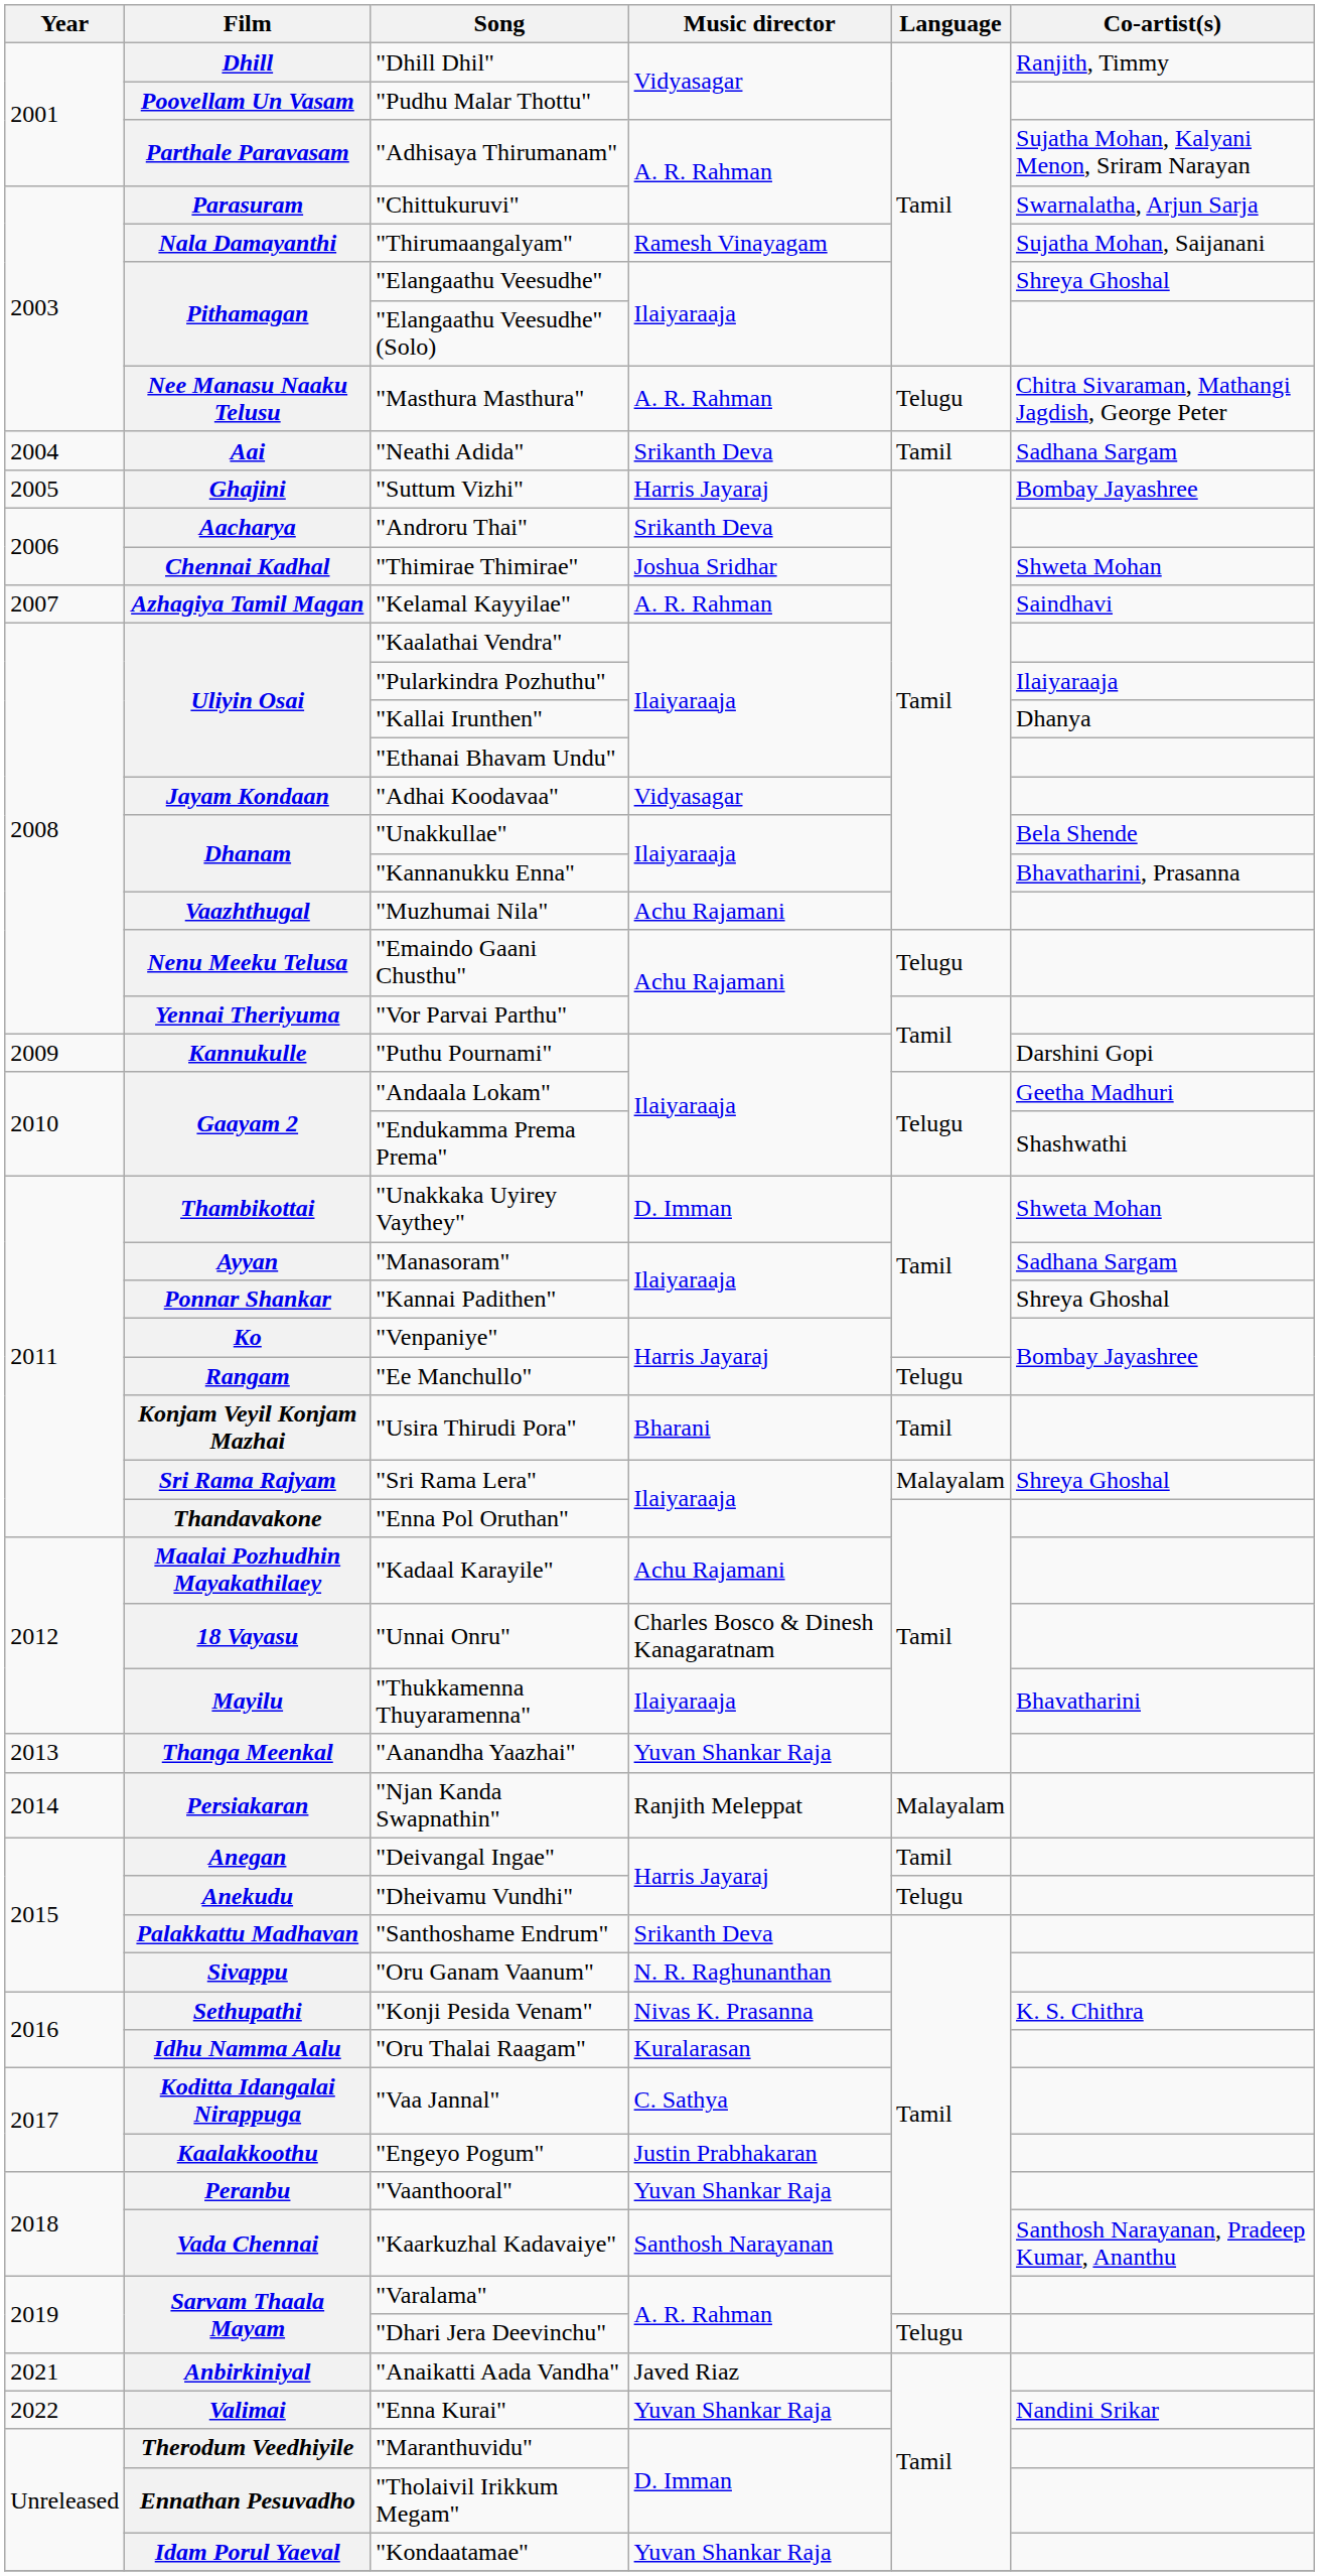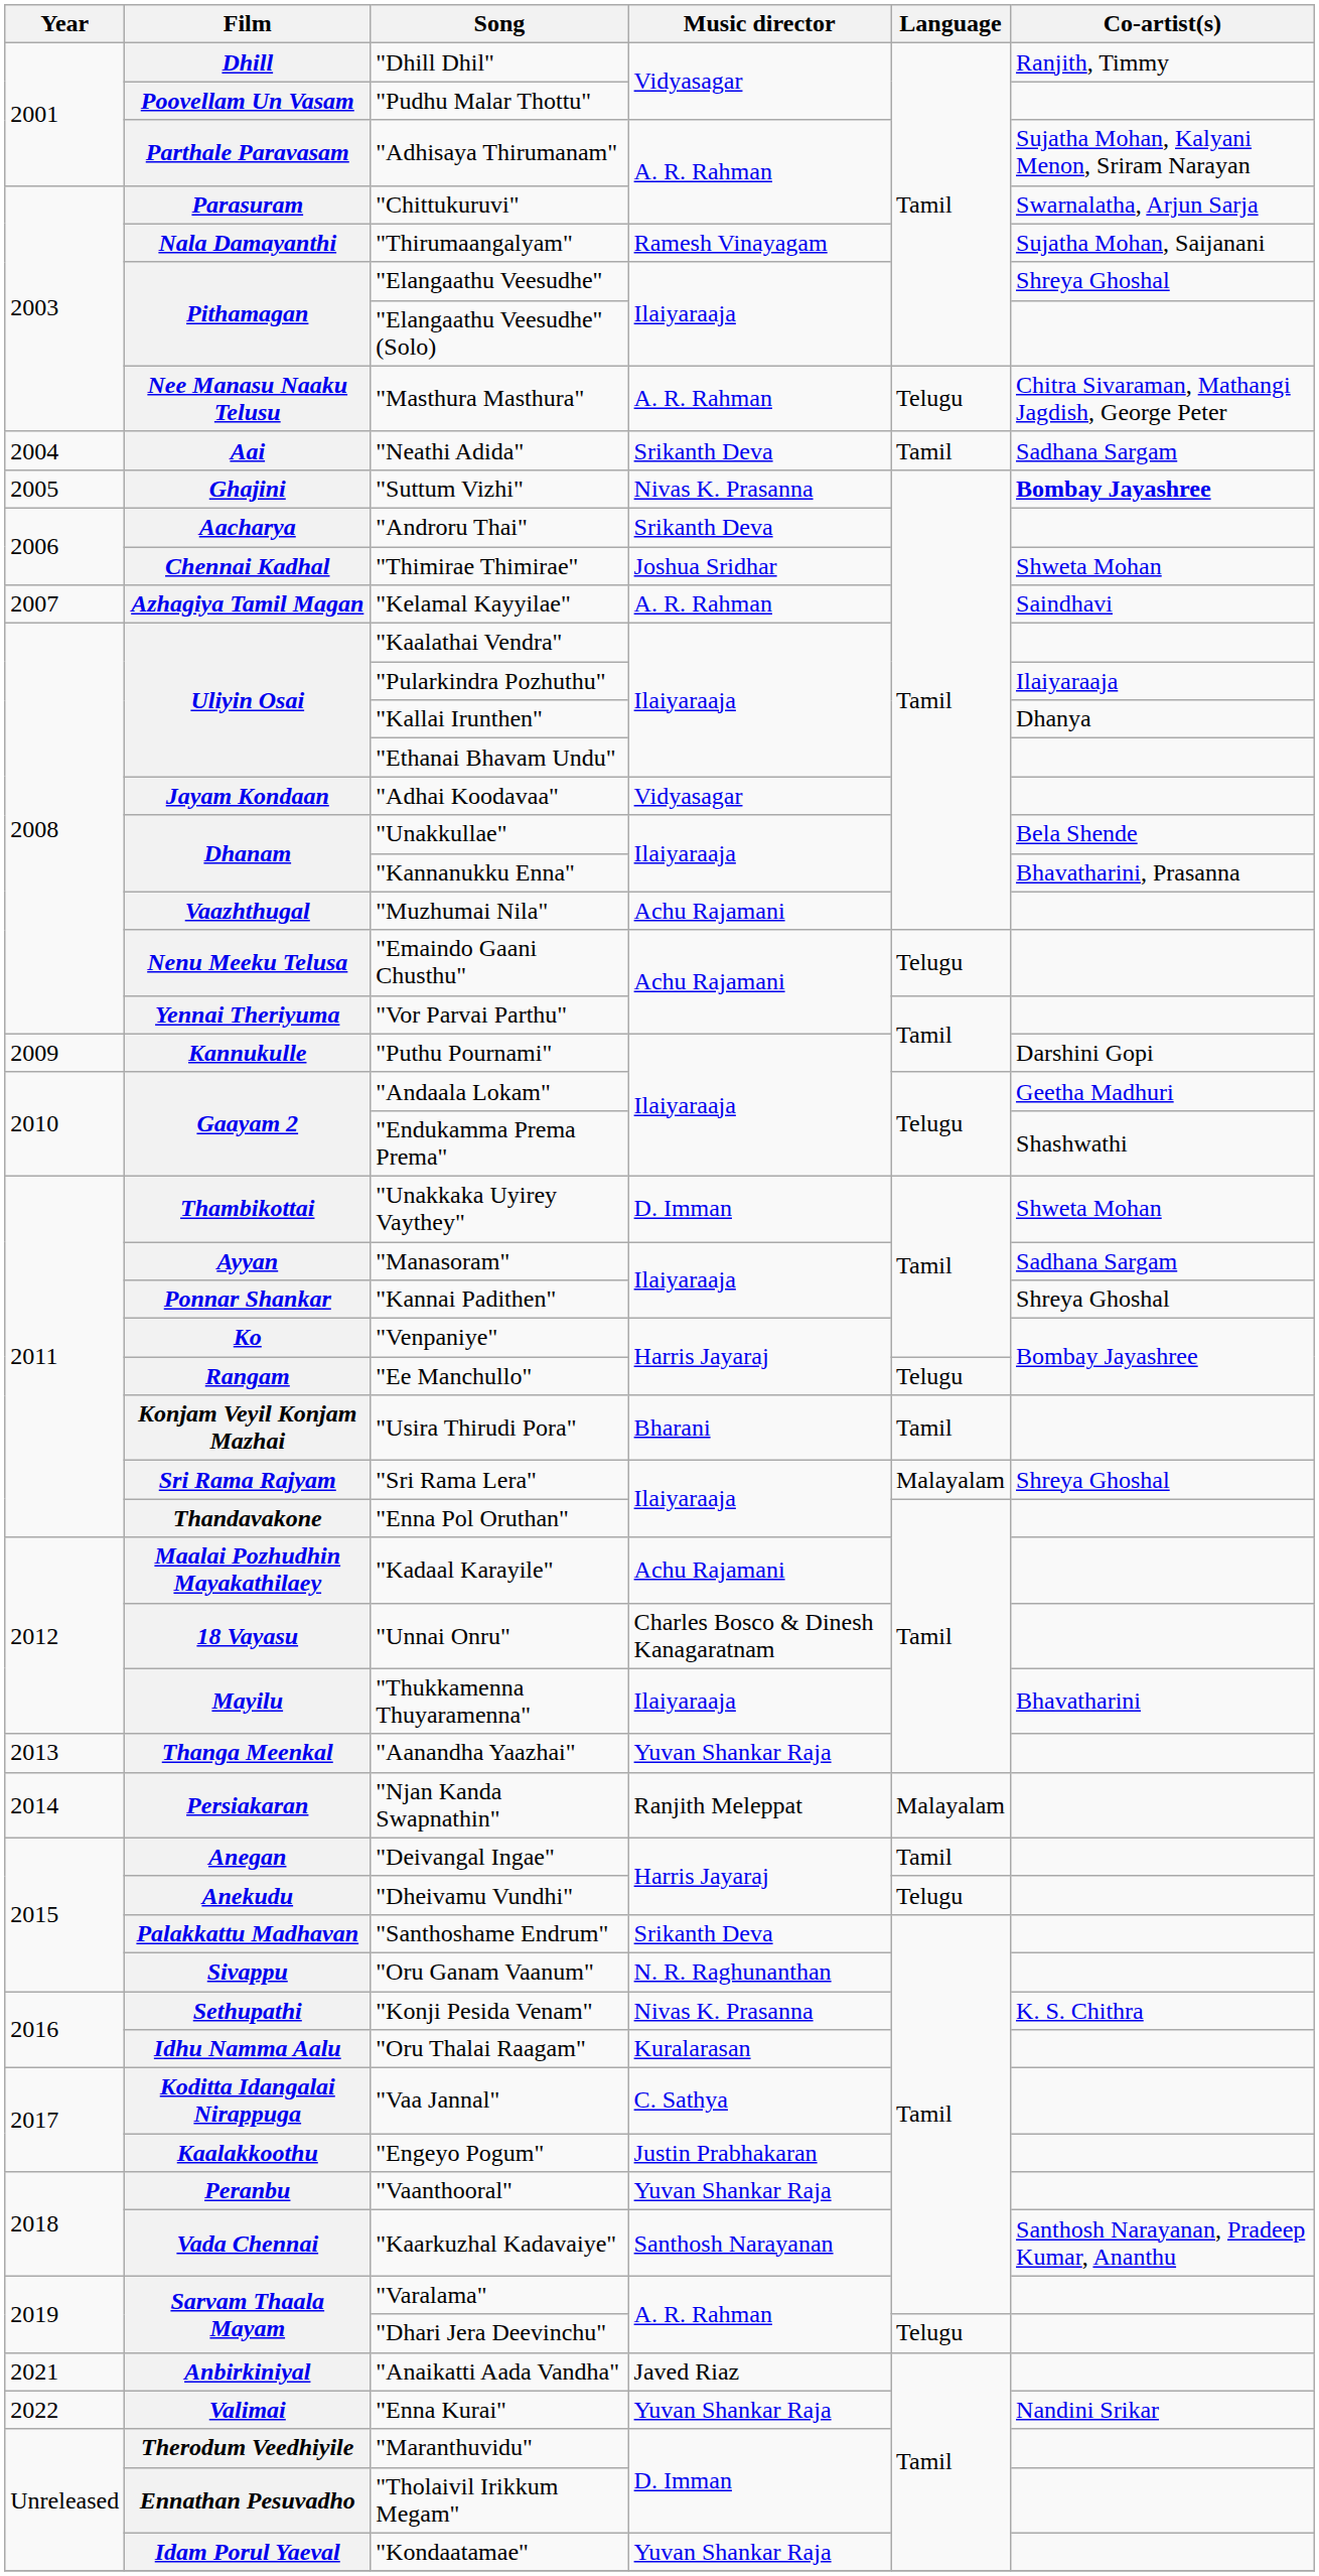 <table class="wikitable">
 <tr>
 <th>Year</th>
 <th>Film</th>
 <th>Song</th>
 <th>Music director</th>
 <th>Language</th>
 <th>Co-artist(s)</th>
 </tr>
 <tr>
 <td rowspan="3">2001</td>
 <th><em><a href='#'>Dhill</a></em></th>
 <td>"Dhill Dhil"</td>
 <td rowspan="2"><a href='#'>Vidyasagar</a></td>
 <td rowspan="7">Tamil</td>
 <td><a href='#'>Ranjith</a>, Timmy</td>
 </tr>
 <tr>
 <th><em><a href='#'>Poovellam Un Vasam</a></em></th>
 <td>"Pudhu Malar Thottu"</td>
 <td></td>
 </tr>
 <tr>
 <th><em><a href='#'>Parthale Paravasam</a></em></th>
 <td>"Adhisaya Thirumanam"</td>
 <td rowspan="2"><a href='#'>A. R. Rahman</a></td>
 <td><a href='#'>Sujatha Mohan</a>, <a href='#'>Kalyani Menon</a>, Sriram Narayan</td>
 </tr>
 <tr>
 <td rowspan="5">2003</td>
 <th><em><a href='#'>Parasuram</a></em></th>
 <td>"Chittukuruvi"</td>
 <td><a href='#'>Swarnalatha</a>, <a href='#'>Arjun Sarja</a></td>
 </tr>
 <tr>
 <th><em><a href='#'>Nala Damayanthi</a></em></th>
 <td>"Thirumaangalyam"</td>
 <td><a href='#'>Ramesh Vinayagam</a></td>
 <td><a href='#'>Sujatha Mohan</a>, Saijanani</td>
 </tr>
 <tr>
 <th rowspan="2"><em><a href='#'>Pithamagan</a></em></th>
 <td>"Elangaathu Veesudhe"</td>
 <td rowspan="2"><a href='#'>Ilaiyaraaja</a></td>
 <td><a href='#'>Shreya Ghoshal</a></td>
 </tr>
 <tr>
 <td>"Elangaathu Veesudhe" (Solo)</td>
 <td></td>
 </tr>
 <tr>
 <th><em><a href='#'>Nee Manasu Naaku Telusu</a></em></th>
 <td>"Masthura Masthura"</td>
 <td><a href='#'>A. R. Rahman</a></td>
 <td>Telugu</td>
 <td><a href='#'>Chitra Sivaraman</a>, <a href='#'>Mathangi Jagdish</a>, George Peter</td>
 </tr>
 <tr>
 <td>2004</td>
 <th><em><a href='#'>Aai</a></em></th>
 <td>"Neathi Adida"</td>
 <td><a href='#'>Srikanth Deva</a></td>
 <td>Tamil</td>
 <td><a href='#'>Sadhana Sargam</a></td>
 </tr>
 <tr>
 <td>2005</td>
 <th><em><a href='#'>Ghajini</a></em></th>
 <td>"Suttum Vizhi"</td>
-<td><a href='#'>Harris Jayaraj</a></td>
+<td><a href='#'>Nivas K. Prasanna</a></td>
 <td rowspan="12">Tamil</td>
-<td><a href='#'>Bombay Jayashree</a></td>
+<td><strong><a href='#'>Bombay Jayashree</a></strong></td>
 </tr>
 <tr>
 <td rowspan="2">2006</td>
 <th><em><a href='#'>Aacharya</a></em></th>
 <td>"Androru Thai"</td>
 <td><a href='#'>Srikanth Deva</a></td>
 <td></td>
 </tr>
 <tr>
 <th><em><a href='#'>Chennai Kadhal</a></em></th>
 <td>"Thimirae Thimirae"</td>
 <td><a href='#'>Joshua Sridhar</a></td>
 <td><a href='#'>Shweta Mohan</a></td>
 </tr>
 <tr>
 <td>2007</td>
 <th><em><a href='#'>Azhagiya Tamil Magan</a></em></th>
 <td>"Kelamal Kayyilae"</td>
 <td><a href='#'>A. R. Rahman</a></td>
 <td><a href='#'>Saindhavi</a></td>
 </tr>
 <tr>
 <td rowspan="10">2008</td>
 <th rowspan="4"><em><a href='#'>Uliyin Osai</a></em></th>
 <td>"Kaalathai Vendra"</td>
 <td rowspan="4"><a href='#'>Ilaiyaraaja</a></td>
 </tr>
 <tr>
 <td>"Pularkindra Pozhuthu"</td>
 <td><a href='#'>Ilaiyaraaja</a></td>
 </tr>
 <tr>
 <td>"Kallai Irunthen"</td>
 <td>Dhanya</td>
 </tr>
 <tr>
 <td>"Ethanai Bhavam Undu"</td>
 <td></td>
 </tr>
 <tr>
 <th><em><a href='#'>Jayam Kondaan</a></em></th>
 <td>"Adhai Koodavaa"</td>
 <td><a href='#'>Vidyasagar</a></td>
 <td></td>
 </tr>
 <tr>
 <th rowspan="2"><em><a href='#'>Dhanam</a></em></th>
 <td>"Unakkullae"</td>
 <td rowspan="2"><a href='#'>Ilaiyaraaja</a></td>
 <td><a href='#'>Bela Shende</a></td>
 </tr>
 <tr>
 <td>"Kannanukku Enna"</td>
 <td><a href='#'>Bhavatharini</a>, Prasanna</td>
 </tr>
 <tr>
 <th><em><a href='#'>Vaazhthugal</a></em></th>
 <td>"Muzhumai Nila"</td>
 <td><a href='#'>Achu Rajamani</a></td>
 <td></td>
 </tr>
 <tr>
 <th><em><a href='#'>Nenu Meeku Telusa</a></em></th>
 <td>"Emaindo Gaani Chusthu"</td>
 <td rowspan="2"><a href='#'>Achu Rajamani</a></td>
 <td>Telugu</td>
 <td></td>
 </tr>
 <tr>
 <th><em><a href='#'>Yennai Theriyuma</a></em></th>
 <td>"Vor Parvai Parthu"</td>
 <td rowspan="2">Tamil</td>
 <td></td>
 </tr>
 <tr>
 <td>2009</td>
 <th><em><a href='#'>Kannukulle</a></em></th>
 <td>"Puthu Pournami"</td>
 <td rowspan="3"><a href='#'>Ilaiyaraaja</a></td>
 <td>Darshini Gopi</td>
 </tr>
 <tr>
 <td rowspan="2">2010</td>
 <th rowspan="2"><em><a href='#'>Gaayam 2</a></em></th>
 <td>"Andaala Lokam"</td>
 <td rowspan="2">Telugu</td>
 <td><a href='#'>Geetha Madhuri</a></td>
 </tr>
 <tr>
 <td>"Endukamma Prema Prema"</td>
 <td>Shashwathi</td>
 </tr>
 <tr>
 <td rowspan="8">2011</td>
 <th><em><a href='#'>Thambikottai</a></em></th>
 <td>"Unakkaka Uyirey Vaythey"</td>
 <td><a href='#'>D. Imman</a></td>
 <td rowspan="4">Tamil</td>
 <td><a href='#'>Shweta Mohan</a></td>
 </tr>
 <tr>
 <th><em><a href='#'>Ayyan</a></em></th>
 <td>"Manasoram"</td>
 <td rowspan="2"><a href='#'>Ilaiyaraaja</a></td>
 <td><a href='#'>Sadhana Sargam</a></td>
 </tr>
 <tr>
 <th><em><a href='#'>Ponnar Shankar</a></em></th>
 <td>"Kannai Padithen"</td>
 <td>Shreya Ghoshal</td>
 </tr>
 <tr>
 <th><em><a href='#'>Ko</a></em></th>
 <td>"Venpaniye"</td>
 <td rowspan="2"><a href='#'>Harris Jayaraj</a></td>
 <td rowspan="2"><a href='#'>Bombay Jayashree</a></td>
 </tr>
 <tr>
 <th><em><a href='#'>Rangam</a></em></th>
 <td>"Ee Manchullo"</td>
 <td>Telugu</td>
 </tr>
 <tr>
 <th><em>Konjam Veyil Konjam Mazhai</em></th>
 <td>"Usira Thirudi Pora"</td>
 <td><a href='#'>Bharani</a></td>
 <td>Tamil</td>
 <td></td>
 </tr>
 <tr>
 <th><em><a href='#'>Sri Rama Rajyam</a></em></th>
 <td>"Sri Rama Lera"</td>
 <td rowspan="2"><a href='#'>Ilaiyaraaja</a></td>
 <td>Malayalam</td>
 <td><a href='#'>Shreya Ghoshal</a></td>
 </tr>
 <tr>
 <th><em>Thandavakone</em></th>
 <td>"Enna Pol Oruthan"</td>
 <td rowspan="5">Tamil</td>
 <td></td>
 </tr>
 <tr>
 <td rowspan="3">2012</td>
 <th><em><a href='#'>Maalai Pozhudhin Mayakathilaey</a></em></th>
 <td>"Kadaal Karayile"</td>
 <td><a href='#'>Achu Rajamani</a></td>
 <td></td>
 </tr>
 <tr>
 <th><em><a href='#'>18 Vayasu</a></em></th>
 <td>"Unnai Onru"</td>
 <td>Charles Bosco & Dinesh Kanagaratnam</td>
 <td></td>
 </tr>
 <tr>
 <th><em><a href='#'>Mayilu</a></em></th>
 <td>"Thukkamenna Thuyaramenna"</td>
 <td><a href='#'>Ilaiyaraaja</a></td>
 <td><a href='#'>Bhavatharini</a></td>
 </tr>
 <tr>
 <td>2013</td>
 <th><em><a href='#'>Thanga Meenkal</a></em></th>
 <td>"Aanandha Yaazhai"</td>
 <td><a href='#'>Yuvan Shankar Raja</a></td>
 <td></td>
 </tr>
 <tr>
 <td>2014</td>
 <th><em><a href='#'>Persiakaran</a></em></th>
 <td>"Njan Kanda Swapnathin"</td>
 <td>Ranjith Meleppat</td>
 <td>Malayalam</td>
 <td></td>
 </tr>
 <tr>
 <td rowspan="4">2015</td>
 <th><em><a href='#'>Anegan</a></em></th>
 <td>"Deivangal Ingae"</td>
 <td rowspan="2"><a href='#'>Harris Jayaraj</a></td>
 <td>Tamil</td>
 <td></td>
 </tr>
 <tr>
 <th><em><a href='#'>Anekudu</a></em></th>
 <td>"Dheivamu Vundhi"</td>
 <td>Telugu</td>
 <td></td>
 </tr>
 <tr>
 <th><em><a href='#'>Palakkattu Madhavan</a></em></th>
 <td>"Santhoshame Endrum"</td>
 <td><a href='#'>Srikanth Deva</a></td>
 <td rowspan="9">Tamil</td>
 <td></td>
 </tr>
 <tr>
 <th><em><a href='#'>Sivappu</a></em></th>
 <td>"Oru Ganam Vaanum"</td>
 <td><a href='#'>N. R. Raghunanthan</a></td>
 <td></td>
 </tr>
 <tr>
 <td rowspan="2">2016</td>
 <th><em><a href='#'>Sethupathi</a></em></th>
 <td>"Konji Pesida Venam"</td>
 <td><a href='#'>Nivas K. Prasanna</a></td>
 <td><a href='#'>K. S. Chithra</a></td>
 </tr>
 <tr>
 <th><em><a href='#'>Idhu Namma Aalu</a></em></th>
 <td>"Oru Thalai Raagam"</td>
 <td><a href='#'>Kuralarasan</a></td>
 <td></td>
 </tr>
 <tr>
 <td rowspan="2">2017</td>
 <th><em><a href='#'>Koditta Idangalai Nirappuga</a></em></th>
 <td>"Vaa Jannal"</td>
 <td><a href='#'>C. Sathya</a></td>
 <td></td>
 </tr>
 <tr>
 <th><em><a href='#'>Kaalakkoothu</a></em></th>
 <td>"Engeyo Pogum"</td>
 <td><a href='#'>Justin Prabhakaran</a></td>
 <td></td>
 </tr>
 <tr>
 <td rowspan="2">2018</td>
 <th><em><a href='#'>Peranbu</a></em></th>
 <td>"Vaanthooral"</td>
 <td><a href='#'>Yuvan Shankar Raja</a></td>
 <td></td>
 </tr>
 <tr>
 <th><em><a href='#'>Vada Chennai</a></em></th>
 <td>"Kaarkuzhal Kadavaiye"</td>
 <td><a href='#'>Santhosh Narayanan</a></td>
 <td><a href='#'>Santhosh Narayanan</a>, <a href='#'>Pradeep Kumar</a>, <a href='#'>Ananthu</a></td>
 </tr>
 <tr>
 <td rowspan="2">2019</td>
 <th rowspan="2"><em><a href='#'>Sarvam Thaala Mayam</a></em></th>
 <td>"Varalama"</td>
 <td rowspan="2"><a href='#'>A. R. Rahman</a></td>
 <td></td>
 </tr>
 <tr>
 <td>"Dhari Jera Deevinchu"</td>
 <td>Telugu</td>
 <td></td>
 </tr>
 <tr>
 <td>2021</td>
 <th><em><a href='#'>Anbirkiniyal</a></em></th>
 <td>"Anaikatti Aada Vandha"</td>
 <td>Javed Riaz</td>
 <td rowspan="5">Tamil</td>
 </tr>
 <tr>
 <td>2022</td>
 <th><em><a href='#'>Valimai</a></em></th>
 <td>"Enna Kurai"</td>
 <td><a href='#'>Yuvan Shankar Raja</a></td>
 <td><a href='#'>Nandini Srikar</a></td>
 </tr>
 <tr>
 <td rowspan="3">Unreleased</td>
 <th><em>Therodum Veedhiyile</em></th>
 <td>"Maranthuvidu"</td>
 <td rowspan="2"><a href='#'>D. Imman</a></td>
 <td></td>
 </tr>
 <tr>
 <th><em>Ennathan Pesuvadho</em></th>
 <td>"Tholaivil Irikkum Megam"</td>
 <td></td>
 </tr>
 <tr>
 <th><em><a href='#'>Idam Porul Yaeval</a></em></th>
 <td>"Kondaatamae"</td>
 <td><a href='#'>Yuvan Shankar Raja</a></td>
 <td></td>
 </tr>
 <tr>
 </tr>
 </table>
